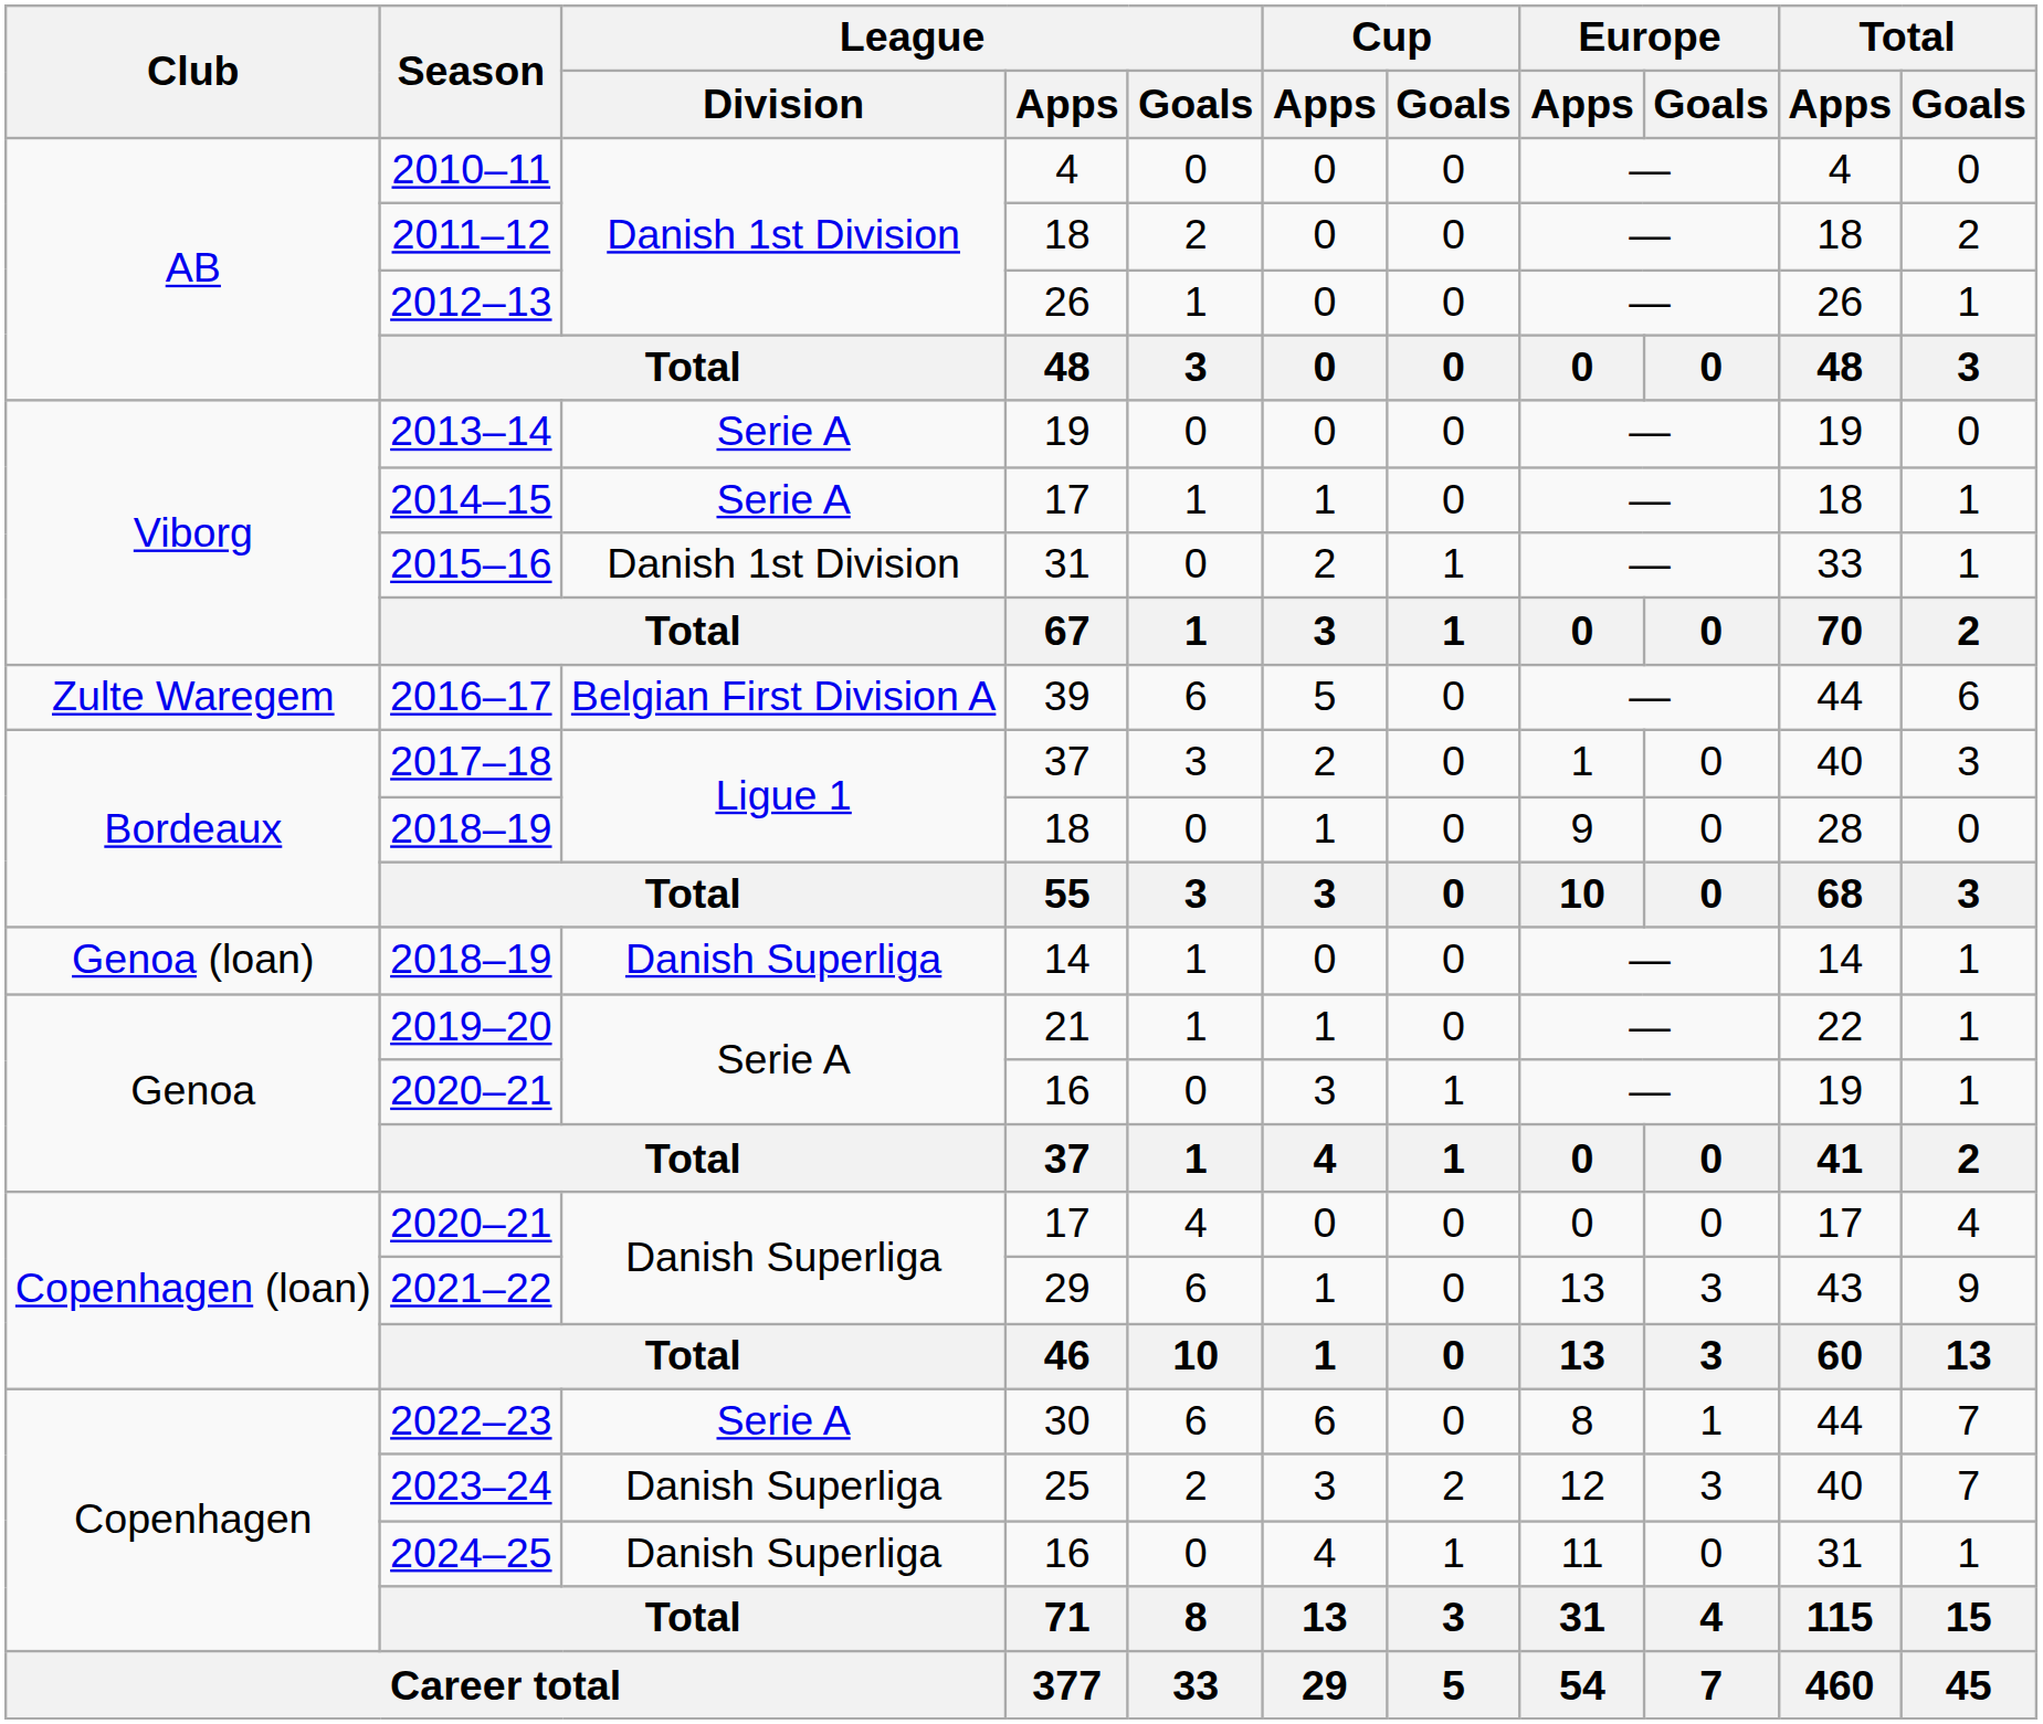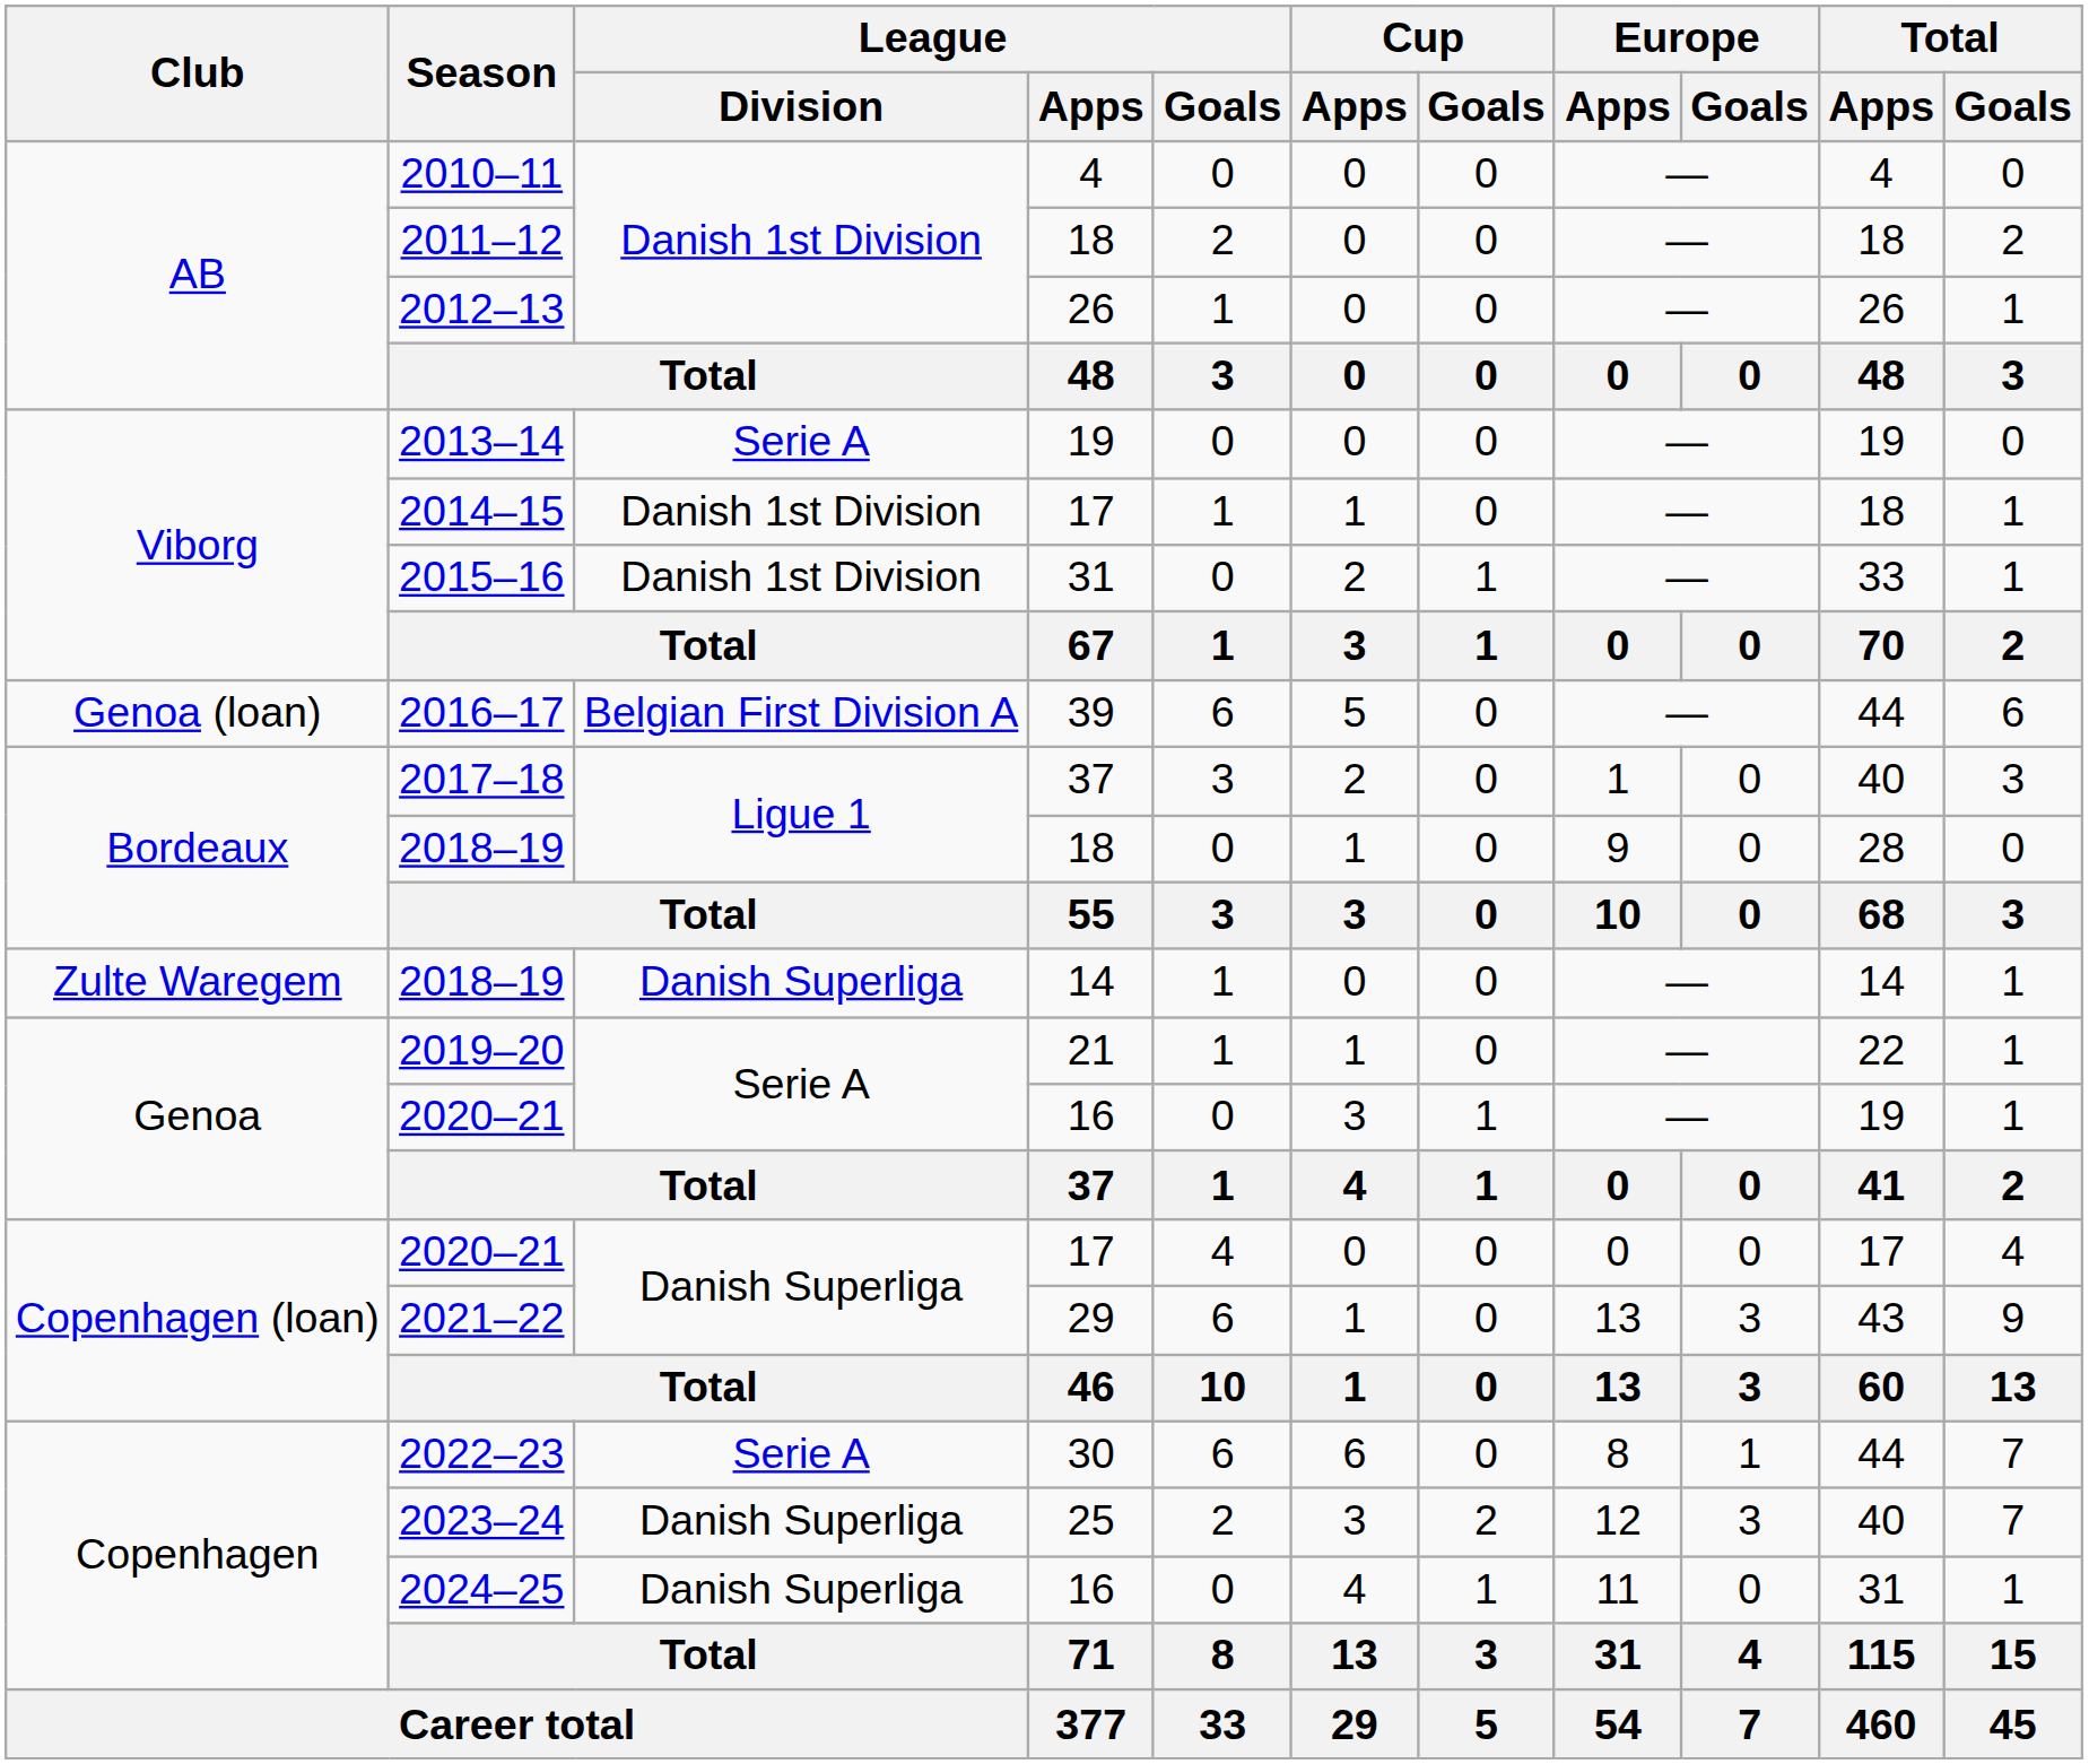 <table class="wikitable" style="text-align: center;">
 <tr>
 <th rowspan="2">Club</th>
 <th rowspan="2">Season</th>
 <th colspan="3">League</th>
 <th colspan="2">Cup </th>
 <th colspan="2">Europe</th>
 <th colspan="2">Total</th>
 </tr>
 <tr>
 <th>Division</th>
 <th>Apps</th>
 <th>Goals</th>
 <th>Apps</th>
 <th>Goals</th>
 <th>Apps</th>
 <th>Goals</th>
 <th>Apps</th>
 <th>Goals</th>
 </tr>
 <tr>
 <td rowspan="4"><a href='#'>AB</a></td>
 <td><a href='#'>2010–11</a></td>
 <td rowspan="3"><a href='#'>Danish 1st Division</a></td>
 <td>4</td>
 <td>0</td>
 <td>0</td>
 <td>0</td>
 <td colspan="2">—</td>
 <td>4</td>
 <td>0</td>
 </tr>
 <tr>
 <td><a href='#'>2011–12</a></td>
 <td>18</td>
 <td>2</td>
 <td>0</td>
 <td>0</td>
 <td colspan="2">—</td>
 <td>18</td>
 <td>2</td>
 </tr>
 <tr>
 <td><a href='#'>2012–13</a></td>
 <td>26</td>
 <td>1</td>
 <td>0</td>
 <td>0</td>
 <td colspan="2">—</td>
 <td>26</td>
 <td>1</td>
 </tr>
 <tr>
 <th colspan="2">Total</th>
 <th>48</th>
 <th>3</th>
 <th>0</th>
 <th>0</th>
 <th>0</th>
 <th>0</th>
 <th>48</th>
 <th>3</th>
 </tr>
 <tr>
 <td rowspan="4"><a href='#'>Viborg</a></td>
 <td><a href='#'>2013–14</a></td>
 <td><a href='#'>Serie A</a></td>
 <td>19</td>
 <td>0</td>
 <td>0</td>
 <td>0</td>
 <td colspan="2">—</td>
 <td>19</td>
 <td>0</td>
 </tr>
 <tr>
 <td><a href='#'>2014–15</a></td>
-<td><a href='#'>Serie A</a></td>
+<td>Danish 1st Division</td>
 <td>17</td>
 <td>1</td>
 <td>1</td>
 <td>0</td>
 <td colspan="2">—</td>
 <td>18</td>
 <td>1</td>
 </tr>
 <tr>
 <td><a href='#'>2015–16</a></td>
 <td>Danish 1st Division</td>
 <td>31</td>
 <td>0</td>
 <td>2</td>
 <td>1</td>
 <td colspan="2">—</td>
 <td>33</td>
 <td>1</td>
 </tr>
 <tr>
 <th colspan="2">Total</th>
 <th>67</th>
 <th>1</th>
 <th>3</th>
 <th>1</th>
 <th>0</th>
 <th>0</th>
 <th>70</th>
 <th>2</th>
 </tr>
 <tr>
-<td><a href='#'>Zulte Waregem</a></td>
+<td><a href='#'>Genoa</a> (loan)</td>
 <td><a href='#'>2016–17</a></td>
 <td><a href='#'>Belgian First Division A</a></td>
 <td>39</td>
 <td>6</td>
 <td>5</td>
 <td>0</td>
 <td colspan="2">—</td>
 <td>44</td>
 <td>6</td>
 </tr>
 <tr>
 <td rowspan="3"><a href='#'>Bordeaux</a></td>
 <td><a href='#'>2017–18</a></td>
 <td rowspan="2"><a href='#'>Ligue 1</a></td>
 <td>37</td>
 <td>3</td>
 <td>2</td>
 <td>0</td>
 <td>1</td>
 <td>0</td>
 <td>40</td>
 <td>3</td>
 </tr>
 <tr>
 <td><a href='#'>2018–19</a></td>
 <td>18</td>
 <td>0</td>
 <td>1</td>
 <td>0</td>
 <td>9</td>
 <td>0</td>
 <td>28</td>
 <td>0</td>
 </tr>
 <tr>
 <th colspan="2">Total</th>
 <th>55</th>
 <th>3</th>
 <th>3</th>
 <th>0</th>
 <th>10</th>
 <th>0</th>
 <th>68</th>
 <th>3</th>
 </tr>
 <tr>
-<td><a href='#'>Genoa</a> (loan)</td>
+<td><a href='#'>Zulte Waregem</a></td>
 <td><a href='#'>2018–19</a></td>
 <td><a href='#'>Danish Superliga</a></td>
 <td>14</td>
 <td>1</td>
 <td>0</td>
 <td>0</td>
 <td colspan="2">—</td>
 <td>14</td>
 <td>1</td>
 </tr>
 <tr>
 <td rowspan="3">Genoa</td>
 <td><a href='#'>2019–20</a></td>
 <td rowspan="2">Serie A</td>
 <td>21</td>
 <td>1</td>
 <td>1</td>
 <td>0</td>
 <td colspan="2">—</td>
 <td>22</td>
 <td>1</td>
 </tr>
 <tr>
 <td><a href='#'>2020–21</a></td>
 <td>16</td>
 <td>0</td>
 <td>3</td>
 <td>1</td>
 <td colspan="2">—</td>
 <td>19</td>
 <td>1</td>
 </tr>
 <tr>
 <th colspan="2">Total</th>
 <th>37</th>
 <th>1</th>
 <th>4</th>
 <th>1</th>
 <th>0</th>
 <th>0</th>
 <th>41</th>
 <th>2</th>
 </tr>
 <tr>
 <td rowspan="3"><a href='#'>Copenhagen</a> (loan)</td>
 <td><a href='#'>2020–21</a></td>
 <td rowspan="2">Danish Superliga</td>
 <td>17</td>
 <td>4</td>
 <td>0</td>
 <td>0</td>
 <td>0</td>
 <td>0</td>
 <td>17</td>
 <td>4</td>
 </tr>
 <tr>
 <td><a href='#'>2021–22</a></td>
 <td>29</td>
 <td>6</td>
 <td>1</td>
 <td>0</td>
 <td>13</td>
 <td>3</td>
 <td>43</td>
 <td>9</td>
 </tr>
 <tr>
 <th colspan="2">Total</th>
 <th>46</th>
 <th>10</th>
 <th>1</th>
 <th>0</th>
 <th>13</th>
 <th>3</th>
 <th>60</th>
 <th>13</th>
 </tr>
 <tr>
 <td rowspan="4">Copenhagen</td>
 <td><a href='#'>2022–23</a></td>
 <td><a href='#'>Serie A</a></td>
 <td>30</td>
 <td>6</td>
 <td>6</td>
 <td>0</td>
 <td>8</td>
 <td>1</td>
 <td>44</td>
 <td>7</td>
 </tr>
 <tr>
 <td><a href='#'>2023–24</a></td>
 <td>Danish Superliga</td>
 <td>25</td>
 <td>2</td>
 <td>3</td>
 <td>2</td>
 <td>12</td>
 <td>3</td>
 <td>40</td>
 <td>7</td>
 </tr>
 <tr>
 <td><a href='#'>2024–25</a></td>
 <td>Danish Superliga</td>
 <td>16</td>
 <td>0</td>
 <td>4</td>
 <td>1</td>
 <td>11</td>
 <td>0</td>
 <td>31</td>
 <td>1</td>
 </tr>
 <tr>
 <th colspan="2">Total</th>
 <th>71</th>
 <th>8</th>
 <th>13</th>
 <th>3</th>
 <th>31</th>
 <th>4</th>
 <th>115</th>
 <th>15</th>
 </tr>
 <tr>
 <th colspan="3">Career total</th>
 <th>377</th>
 <th>33</th>
 <th>29</th>
 <th>5</th>
 <th>54</th>
 <th>7</th>
 <th>460</th>
 <th>45</th>
 </tr>
 </table>
